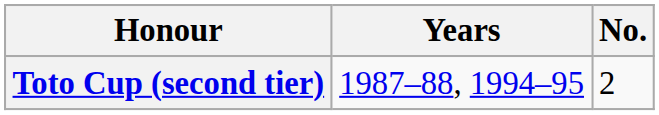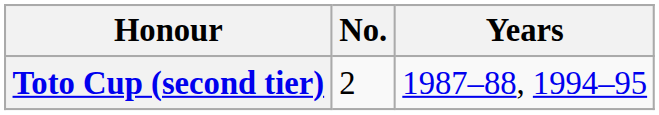 <table class="wikitable plainrowheaders">
 <tr>
 <th scope=col>Honour</th>
+<th scope=col>No.</th>
 <th scope=col>Years</th>
-<th scope=col>No.</th>
 </tr>
 <tr>
 <th scope=row><a href='#'>Toto Cup (second tier)</a></th>
+<td>2</td>
 <td><a href='#'>1987–88</a>, <a href='#'>1994–95</a></td>
-<td>2</td>
 </tr>
 </table>
